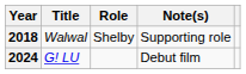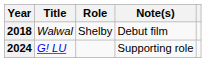 <table class="wikitable sortable plainrowheaders">
 <tr>
 <th scope="col">Year</th>
 <th scope="col">Title</th>
 <th scope="col">Role</th>
 <th scope="col" class="unsortable">Note(s)</th>
 <th scope="col" class="unsortable"></th>
 </tr>
 <tr>
 <th scope="row">2018</th>
 <td><em>Walwal</em></td>
 <td>Shelby</td>
-<td>Supporting role</td>
+<td>Debut film</td>
 <td></td>
 </tr>
 <tr>
 <th scope="row">2024</th>
 <td><em><a href='#'>G! LU</a></em></td>
 <td></td>
-<td>Debut film</td>
+<td>Supporting role</td>
 <td></td>
 </tr>
 </table>
